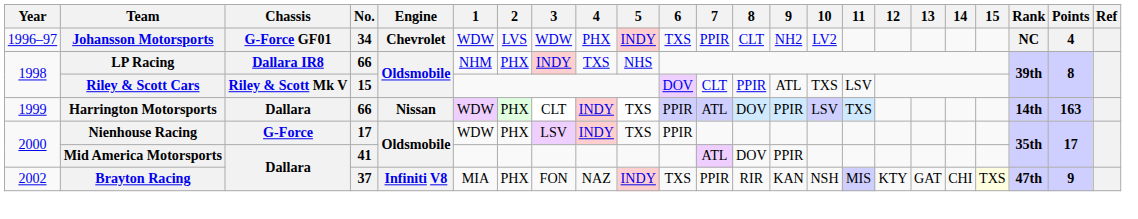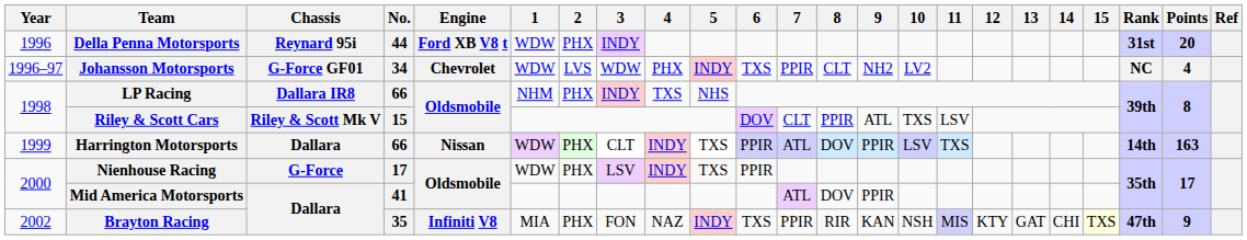 <table class="wikitable" style="text-align:center; font-size:90%">
 <tr>
 <th>Year</th>
 <th>Team</th>
 <th>Chassis</th>
 <th>No.</th>
 <th>Engine</th>
 <th>1</th>
 <th>2</th>
 <th>3</th>
 <th>4</th>
 <th>5</th>
 <th>6</th>
 <th>7</th>
 <th>8</th>
 <th>9</th>
 <th>10</th>
 <th>11</th>
 <th>12</th>
 <th>13</th>
 <th>14</th>
 <th>15</th>
 <th>Rank</th>
 <th>Points</th>
 <th>Ref</th>
+</tr>
+<tr>
+<td><a href='#'>1996</a></td>
+<th><a href='#'>Della Penna Motorsports</a></th>
+<th><a href='#'>Reynard</a> 95i</th>
+<th>44</th>
+<th><a href='#'>Ford</a> XB <a href='#'>V8</a> <a href='#'>t</a></th>
+<td><a href='#'>WDW</a></td>
+<td><a href='#'>PHX</a></td>
+<td style="background:#EFCFFF;"><a href='#'>INDY</a><br></td>
+<td></td>
+<td></td>
+<td></td>
+<td></td>
+<td></td>
+<td></td>
+<td></td>
+<td></td>
+<td></td>
+<td></td>
+<td></td>
+<td></td>
+<th style="background:#CFCFFF;">31st</th>
+<th style="background:#CFCFFF;">20</th>
+<th></th>
 </tr>
 <tr>
 <td><a href='#'>1996–97</a></td>
 <th><a href='#'>Johansson Motorsports</a></th>
 <th><a href='#'>G-Force</a> GF01</th>
 <th>34</th>
 <th>Chevrolet</th>
 <td><a href='#'>WDW</a></td>
 <td><a href='#'>LVS</a></td>
 <td><a href='#'>WDW</a></td>
 <td><a href='#'>PHX</a></td>
 <td style="background:#FFCFCF;"><a href='#'>INDY</a><br></td>
 <td><a href='#'>TXS</a></td>
 <td><a href='#'>PPIR</a></td>
 <td><a href='#'>CLT</a></td>
 <td><a href='#'>NH2</a></td>
 <td><a href='#'>LV2</a></td>
 <td></td>
 <td></td>
 <td></td>
 <td></td>
 <td></td>
 <th>NC</th>
 <th>4</th>
 <th></th>
 </tr>
 <tr>
 <td rowspan=2><a href='#'>1998</a></td>
 <th>LP Racing</th>
 <th><a href='#'>Dallara IR8</a></th>
 <th>66</th>
 <th rowspan=2><a href='#'>Oldsmobile</a></th>
 <td><a href='#'>NHM</a></td>
 <td><a href='#'>PHX</a></td>
 <td style="background:#FFCFCF;"><a href='#'>INDY</a><br></td>
 <td><a href='#'>TXS</a></td>
 <td><a href='#'>NHS</a></td>
 <td colspan=10></td>
 <th rowspan=2 style="background:#CFCFFF;">39th</th>
 <th rowspan=2 style="background:#CFCFFF;">8</th>
 <th rowspan=2></th>
 </tr>
 <tr>
 <th><a href='#'>Riley & Scott Cars</a></th>
 <th><a href='#'>Riley & Scott</a> Mk V</th>
 <th>15</th>
 <td colspan=5></td>
 <td style="background:#EFCFFF;"><a href='#'>DOV</a><br></td>
 <td><a href='#'>CLT</a></td>
 <td><a href='#'>PPIR</a></td>
 <td>ATL</td>
 <td>TXS</td>
 <td>LSV</td>
 <td colspan=4></td>
 </tr>
 <tr>
 <td><a href='#'>1999</a></td>
 <th>Harrington Motorsports</th>
 <th>Dallara</th>
 <th>66</th>
 <th>Nissan</th>
 <td style="background:#EFCFFF;">WDW<br></td>
 <td style="background:#DFFFDF;">PHX<br></td>
 <td style="background:#FFFFFF;">CLT<br></td>
 <td style="background:#FFCFCF;"><a href='#'>INDY</a><br></td>
 <td style="background:#FFFFFF;">TXS<br></td>
 <td style="background:#CFCFFF;">PPIR<br></td>
 <td style="background:#CFCFFF;">ATL<br></td>
 <td style="background:#CFEAFF;">DOV<br></td>
 <td style="background:#CFEAFF;">PPIR<br></td>
 <td style="background:#CFCFFF;">LSV<br></td>
 <td style="background:#CFEAFF;">TXS<br></td>
 <td></td>
 <td></td>
 <td></td>
 <td></td>
 <th style="background:#CFCFFF;">14th</th>
 <th style="background:#CFCFFF;">163</th>
 <th></th>
 </tr>
 <tr>
 <td rowspan="2"><a href='#'>2000</a></td>
 <th>Nienhouse Racing</th>
 <th><a href='#'>G-Force</a></th>
 <th>17</th>
 <th rowspan=2>Oldsmobile</th>
 <td>WDW</td>
 <td>PHX</td>
 <td style="background:#EFCFFF;">LSV<br></td>
 <td style="background:#FFCFCF;"><a href='#'>INDY</a><br></td>
 <td>TXS</td>
 <td>PPIR</td>
 <td></td>
 <td></td>
 <td></td>
 <td></td>
 <td></td>
 <td></td>
 <td></td>
 <td></td>
 <td></td>
 <th rowspan="2" style="background:#CFCFFF;">35th</th>
 <th rowspan="2" style="background:#CFCFFF;">17</th>
 <th rowspan="2"></th>
 </tr>
 <tr>
 <th>Mid America Motorsports</th>
 <th rowspan=2>Dallara</th>
 <th>41</th>
 <td></td>
 <td></td>
 <td></td>
 <td></td>
 <td></td>
 <td></td>
 <td style="background:#EFCFFF;">ATL<br></td>
 <td>DOV</td>
 <td>PPIR</td>
 <td></td>
 <td></td>
 <td></td>
 <td></td>
 <td></td>
 <td></td>
 </tr>
 <tr>
 <td><a href='#'>2002</a></td>
 <th><a href='#'>Brayton Racing</a></th>
-<th>37</th>
+<th>35</th>
 <th><a href='#'>Infiniti</a> <a href='#'>V8</a></th>
 <td>MIA</td>
 <td>PHX</td>
 <td>FON</td>
 <td>NAZ</td>
 <td style="background:#FFCFCF;"><a href='#'>INDY</a><br></td>
 <td>TXS</td>
 <td>PPIR</td>
 <td>RIR</td>
 <td>KAN</td>
 <td>NSH</td>
 <td style="background:#CFCFFF;">MIS<br></td>
 <td>KTY</td>
 <td>GAT</td>
 <td>CHI</td>
 <td style="background: lightyellow;">TXS</td>
 <th style="background:#CFCFFF;">47th</th>
 <th style="background:#CFCFFF;">9</th>
 <th></th>
 </tr>
 </table>
